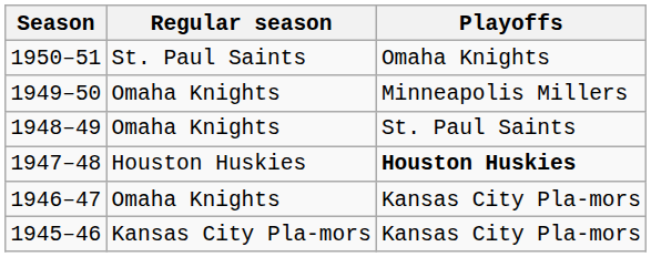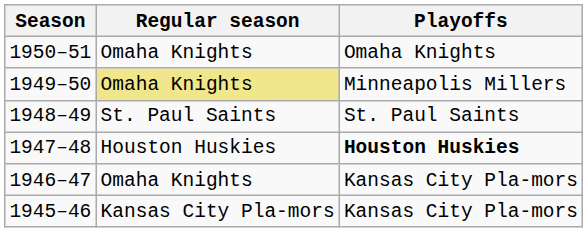 <table class="wikitable">
 <tr>
 <th>Season</th>
 <th>Regular season</th>
 <th>Playoffs</th>
 </tr>
 <tr>
 <td>1950–51</td>
-<td>St. Paul Saints</td>
+<td>Omaha Knights</td>
 <td>Omaha Knights</td>
 </tr>
 <tr>
 <td>1949–50</td>
-<td>Omaha Knights</td>
+<td style="background: khaki;">Omaha Knights</td>
 <td>Minneapolis Millers</td>
 </tr>
 <tr>
 <td>1948–49</td>
-<td>Omaha Knights</td>
+<td>St. Paul Saints</td>
 <td>St. Paul Saints</td>
 </tr>
 <tr>
 <td>1947–48</td>
 <td>Houston Huskies</td>
 <td><strong>Houston Huskies</strong></td>
 </tr>
 <tr>
 <td>1946–47</td>
 <td>Omaha Knights</td>
 <td>Kansas City Pla-mors</td>
 </tr>
 <tr>
 <td>1945–46</td>
 <td>Kansas City Pla-mors</td>
 <td>Kansas City Pla-mors</td>
 </tr>
 </table>
